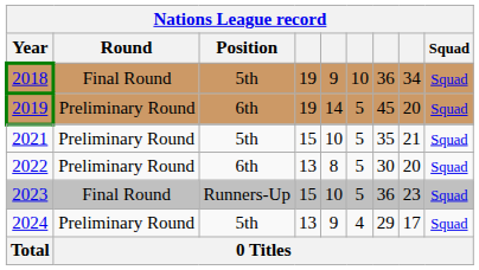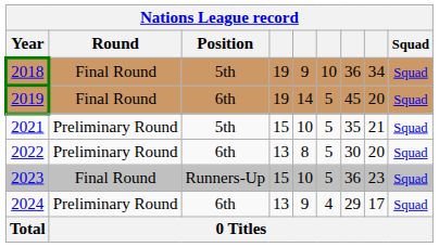 <table class="wikitable" style="text-align: center;">
 <tr>
 <th colspan=9><a href='#'>Nations League record</a></th>
 </tr>
 <tr>
 <th>Year</th>
 <th>Round</th>
 <th>Position</th>
 <th></th>
 <th></th>
 <th></th>
 <th></th>
 <th></th>
 <th><small>Squad</small></th>
 </tr>
 <tr bgcolor=cc9966>
 <td style="border: 3px solid green"> <a href='#'>2018</a></td>
 <td>Final Round</td>
 <td>5th</td>
 <td>19</td>
 <td>9</td>
 <td>10</td>
 <td>36</td>
 <td>34</td>
 <td><small><a href='#'>Squad</a></small></td>
 </tr>
 <tr bgcolor=cc9966>
 <td style="border: 3px solid green">  <a href='#'>2019</a></td>
-<td>Preliminary Round</td>
+<td>Final Round</td>
 <td>6th</td>
 <td>19</td>
 <td>14</td>
 <td>5</td>
 <td>45</td>
 <td>20</td>
 <td><small><a href='#'>Squad</a></small></td>
 </tr>
 <tr>
 </tr>
 <tr>
 <td>  <a href='#'>2021</a></td>
 <td>Preliminary Round</td>
 <td>5th</td>
 <td>15</td>
 <td>10</td>
 <td>5</td>
 <td>35</td>
 <td>21</td>
 <td><small><a href='#'>Squad</a></small></td>
 </tr>
 <tr>
 <td>  <a href='#'>2022</a></td>
 <td>Preliminary Round</td>
 <td>6th</td>
 <td>13</td>
 <td>8</td>
 <td>5</td>
 <td>30</td>
 <td>20</td>
 <td><small><a href='#'>Squad</a></small></td>
 </tr>
 <tr bgcolor=silver>
 <td> <a href='#'>2023</a></td>
 <td>Final Round</td>
 <td>Runners-Up</td>
 <td>15</td>
 <td>10</td>
 <td>5</td>
 <td>36</td>
 <td>23</td>
 <td><small><a href='#'>Squad</a></small></td>
 </tr>
 <tr>
 <td> <a href='#'>2024</a></td>
 <td>Preliminary Round</td>
-<td>5th</td>
+<td>6th</td>
 <td>13</td>
 <td>9</td>
 <td>4</td>
 <td>29</td>
 <td>17</td>
 <td><small><a href='#'>Squad</a></small></td>
 </tr>
 <tr>
 <th>Total</th>
 <th colspan=9>0 Titles</th>
 </tr>
 </table>
